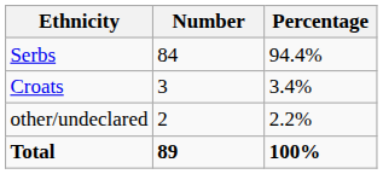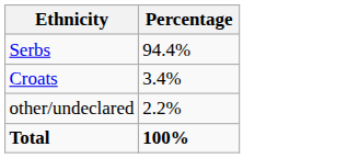 <table class="wikitable">
 <tr>
 <th width="100px">Ethnicity</th>
-<th width="80px">Number</th>
 <th width="80px">Percentage</th>
 </tr>
 <tr>
 <td><a href='#'>Serbs</a></td>
-<td>84</td>
 <td>94.4%</td>
 </tr>
 <tr>
 <td><a href='#'>Croats</a></td>
-<td>3</td>
 <td>3.4%</td>
 </tr>
 <tr>
 <td>other/undeclared</td>
-<td>2</td>
 <td>2.2%</td>
 </tr>
 <tr>
 <td><strong>Total</strong></td>
-<td><strong>89</strong></td>
 <td><strong>100%</strong></td>
 </tr>
 </table>
